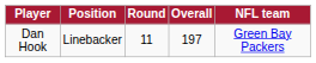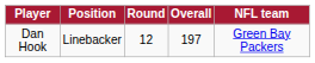 <table class="wikitable" width="65%">
 <tr align="center" style="background:#A81933;color:#FFFFFF;">
 <td><strong>Player</strong></td>
 <td><strong>Position</strong></td>
 <td><strong>Round</strong></td>
 <td><strong>Overall</strong></td>
 <td><strong>NFL team</strong></td>
 </tr>
 <tr align="center" bgcolor="">
 <td>Dan Hook</td>
 <td>Linebacker</td>
-<td>11</td>
+<td>12</td>
 <td>197</td>
 <td><a href='#'>Green Bay Packers</a></td>
 </tr>
 </table>
